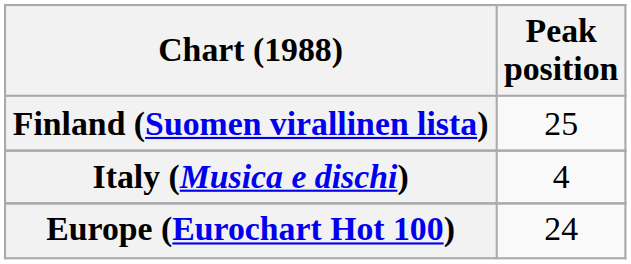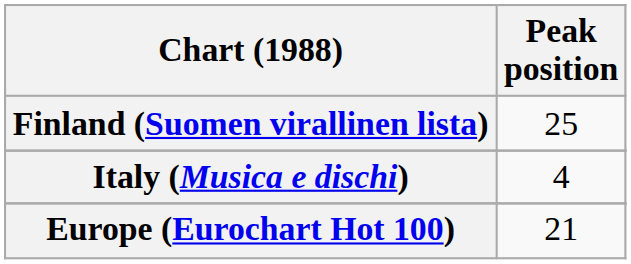 <table class="wikitable sortable plainrowheaders" style="text-align:center">
 <tr>
 <th scope="col">Chart (1988)</th>
 <th scope="col">Peak<br>position</th>
 </tr>
 <tr>
 <th scope="row">Finland (<a href='#'>Suomen virallinen lista</a>)</th>
 <td>25</td>
 </tr>
 <tr>
 </tr>
 <tr>
 <th scope="row">Italy (<em><a href='#'>Musica e dischi</a></em>)</th>
 <td>4</td>
 </tr>
 <tr>
 </tr>
 <tr>
 </tr>
 <tr>
 </tr>
 <tr>
 </tr>
 <tr>
 </tr>
 <tr>
 </tr>
 <tr>
 <th scope="row">Europe (<a href='#'>Eurochart Hot 100</a>)</th>
-<td style="text-align:center;">24</td>
+<td style="text-align:center;">21</td>
 </tr>
 </table>
